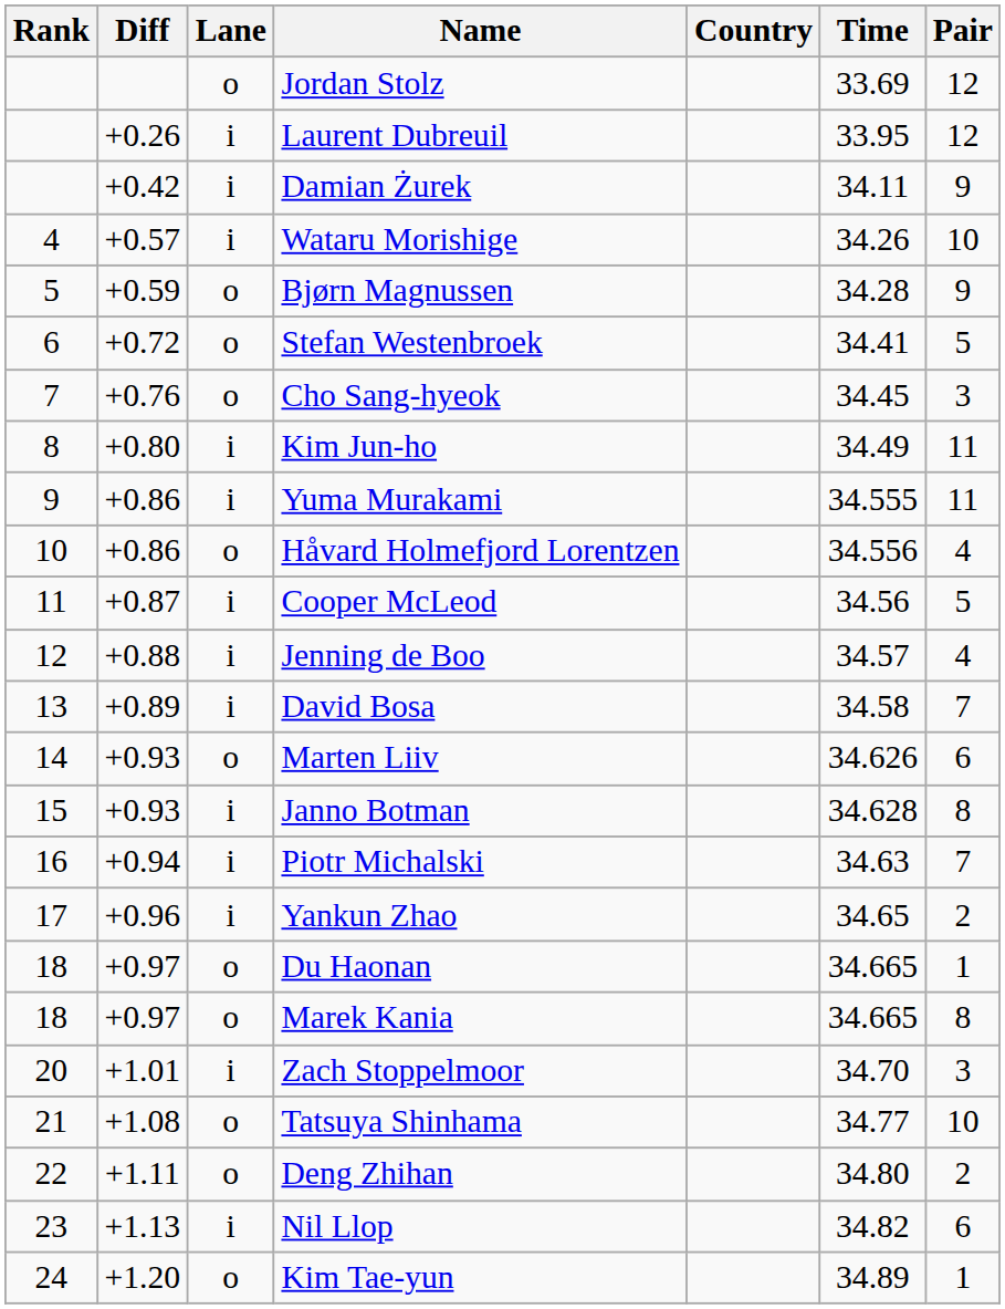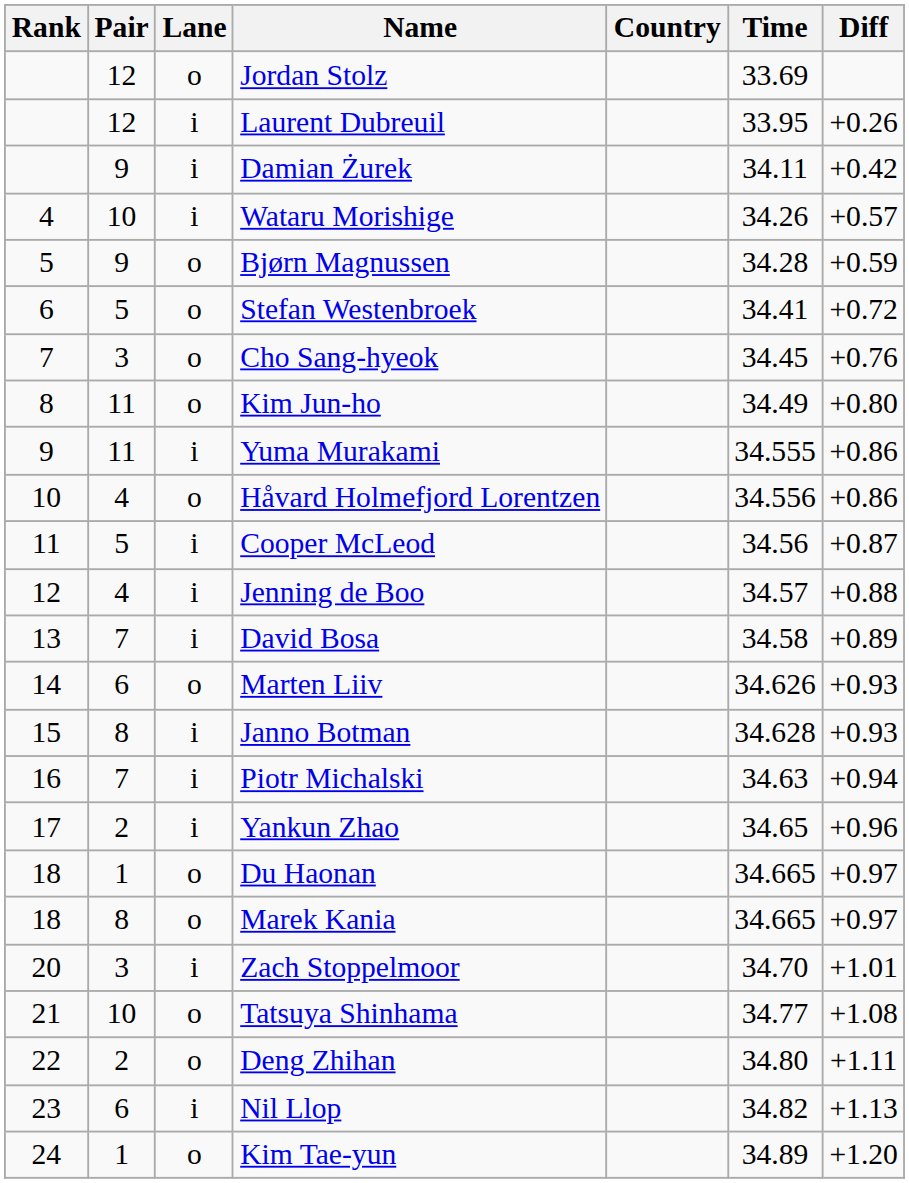 <table class="wikitable sortable" style="text-align:center">
 <tr>
 <th>Rank</th>
-<th>Diff</th>
+<th>Pair</th>
 <th>Lane</th>
 <th>Name</th>
 <th>Country</th>
 <th>Time</th>
-<th>Pair</th>
+<th>Diff</th>
 </tr>
 <tr>
 <td></td>
-<td></td>
+<td>12</td>
 <td>o</td>
 <td align=left><a href='#'>Jordan Stolz</a></td>
 <td align=left></td>
 <td>33.69</td>
-<td>12</td>
+<td></td>
 </tr>
 <tr>
 <td></td>
-<td>+0.26</td>
+<td>12</td>
 <td>i</td>
 <td align=left><a href='#'>Laurent Dubreuil</a></td>
 <td align=left></td>
 <td>33.95</td>
-<td>12</td>
+<td>+0.26</td>
 </tr>
 <tr>
 <td></td>
-<td>+0.42</td>
+<td>9</td>
 <td>i</td>
 <td align=left><a href='#'>Damian Żurek</a></td>
 <td align=left></td>
 <td>34.11</td>
-<td>9</td>
+<td>+0.42</td>
 </tr>
 <tr>
 <td>4</td>
-<td>+0.57</td>
+<td>10</td>
 <td>i</td>
 <td align=left><a href='#'>Wataru Morishige</a></td>
 <td align=left></td>
 <td>34.26</td>
-<td>10</td>
+<td>+0.57</td>
 </tr>
 <tr>
 <td>5</td>
-<td>+0.59</td>
+<td>9</td>
 <td>o</td>
 <td align=left><a href='#'>Bjørn Magnussen</a></td>
 <td align=left></td>
 <td>34.28</td>
-<td>9</td>
+<td>+0.59</td>
 </tr>
 <tr>
 <td>6</td>
-<td>+0.72</td>
+<td>5</td>
 <td>o</td>
 <td align=left><a href='#'>Stefan Westenbroek</a></td>
 <td align=left></td>
 <td>34.41</td>
-<td>5</td>
+<td>+0.72</td>
 </tr>
 <tr>
 <td>7</td>
-<td>+0.76</td>
+<td>3</td>
 <td>o</td>
 <td align=left><a href='#'>Cho Sang-hyeok</a></td>
 <td align=left></td>
 <td>34.45</td>
-<td>3</td>
+<td>+0.76</td>
 </tr>
 <tr>
 <td>8</td>
-<td>+0.80</td>
-<td>i</td>
+<td>11</td>
+<td>o</td>
 <td align=left><a href='#'>Kim Jun-ho</a></td>
 <td align=left></td>
 <td>34.49</td>
-<td>11</td>
+<td>+0.80</td>
 </tr>
 <tr>
 <td>9</td>
-<td>+0.86</td>
+<td>11</td>
 <td>i</td>
 <td align=left><a href='#'>Yuma Murakami</a></td>
 <td align=left></td>
 <td>34.555</td>
-<td>11</td>
+<td>+0.86</td>
 </tr>
 <tr>
 <td>10</td>
-<td>+0.86</td>
+<td>4</td>
 <td>o</td>
 <td align=left><a href='#'>Håvard Holmefjord Lorentzen</a></td>
 <td align=left></td>
 <td>34.556</td>
-<td>4</td>
+<td>+0.86</td>
 </tr>
 <tr>
 <td>11</td>
-<td>+0.87</td>
+<td>5</td>
 <td>i</td>
 <td align=left><a href='#'>Cooper McLeod</a></td>
 <td align=left></td>
 <td>34.56</td>
-<td>5</td>
+<td>+0.87</td>
 </tr>
 <tr>
 <td>12</td>
-<td>+0.88</td>
+<td>4</td>
 <td>i</td>
 <td align=left><a href='#'>Jenning de Boo</a></td>
 <td align=left></td>
 <td>34.57</td>
-<td>4</td>
+<td>+0.88</td>
 </tr>
 <tr>
 <td>13</td>
-<td>+0.89</td>
+<td>7</td>
 <td>i</td>
 <td align=left><a href='#'>David Bosa</a></td>
 <td align=left></td>
 <td>34.58</td>
-<td>7</td>
+<td>+0.89</td>
 </tr>
 <tr>
 <td>14</td>
-<td>+0.93</td>
+<td>6</td>
 <td>o</td>
 <td align=left><a href='#'>Marten Liiv</a></td>
 <td align=left></td>
 <td>34.626</td>
-<td>6</td>
+<td>+0.93</td>
 </tr>
 <tr>
 <td>15</td>
-<td>+0.93</td>
+<td>8</td>
 <td>i</td>
 <td align=left><a href='#'>Janno Botman</a></td>
 <td align=left></td>
 <td>34.628</td>
-<td>8</td>
+<td>+0.93</td>
 </tr>
 <tr>
 <td>16</td>
-<td>+0.94</td>
+<td>7</td>
 <td>i</td>
 <td align=left><a href='#'>Piotr Michalski</a></td>
 <td align=left></td>
 <td>34.63</td>
-<td>7</td>
+<td>+0.94</td>
 </tr>
 <tr>
 <td>17</td>
-<td>+0.96</td>
+<td>2</td>
 <td>i</td>
 <td align=left><a href='#'>Yankun Zhao</a></td>
 <td align=left></td>
 <td>34.65</td>
-<td>2</td>
+<td>+0.96</td>
 </tr>
 <tr>
 <td>18</td>
-<td>+0.97</td>
+<td>1</td>
 <td>o</td>
 <td align=left><a href='#'>Du Haonan</a></td>
 <td align=left></td>
 <td>34.665</td>
-<td>1</td>
+<td>+0.97</td>
 </tr>
 <tr>
 <td>18</td>
-<td>+0.97</td>
+<td>8</td>
 <td>o</td>
 <td align=left><a href='#'>Marek Kania</a></td>
 <td align=left></td>
 <td>34.665</td>
-<td>8</td>
+<td>+0.97</td>
 </tr>
 <tr>
 <td>20</td>
-<td>+1.01</td>
+<td>3</td>
 <td>i</td>
 <td align=left><a href='#'>Zach Stoppelmoor</a></td>
 <td align=left></td>
 <td>34.70</td>
-<td>3</td>
+<td>+1.01</td>
 </tr>
 <tr>
 <td>21</td>
-<td>+1.08</td>
+<td>10</td>
 <td>o</td>
 <td align=left><a href='#'>Tatsuya Shinhama</a></td>
 <td align=left></td>
 <td>34.77</td>
-<td>10</td>
+<td>+1.08</td>
 </tr>
 <tr>
 <td>22</td>
-<td>+1.11</td>
+<td>2</td>
 <td>o</td>
 <td align=left><a href='#'>Deng Zhihan</a></td>
 <td align=left></td>
 <td>34.80</td>
-<td>2</td>
+<td>+1.11</td>
 </tr>
 <tr>
 <td>23</td>
-<td>+1.13</td>
+<td>6</td>
 <td>i</td>
 <td align=left><a href='#'>Nil Llop</a></td>
 <td align=left></td>
 <td>34.82</td>
-<td>6</td>
+<td>+1.13</td>
 </tr>
 <tr>
 <td>24</td>
-<td>+1.20</td>
+<td>1</td>
 <td>o</td>
 <td align=left><a href='#'>Kim Tae-yun</a></td>
 <td align=left></td>
 <td>34.89</td>
-<td>1</td>
+<td>+1.20</td>
 </tr>
 </table>
